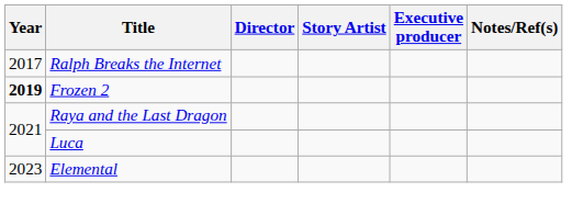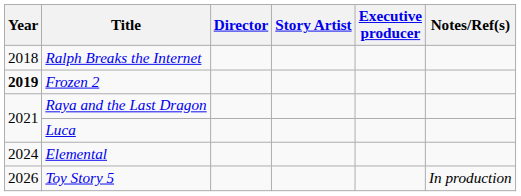 <table class="wikitable">
 <tr>
 <th>Year</th>
 <th>Title</th>
 <th><a href='#'>Director</a></th>
 <th><a href='#'>Story Artist</a></th>
 <th><a href='#'>Executive<br>producer</a></th>
 <th>Notes/Ref(s)</th>
 </tr>
 <tr>
-<td>2017</td>
+<td>2018</td>
 <td><em><a href='#'>Ralph Breaks the Internet</a></em></td>
 <td></td>
 <td></td>
 <td></td>
 <td></td>
 </tr>
 <tr>
 <td><strong>2019</strong></td>
 <td><em><a href='#'>Frozen 2</a></em></td>
 <td></td>
 <td></td>
 <td></td>
 <td></td>
 </tr>
 <tr>
 <td rowspan="2">2021</td>
 <td><em><a href='#'>Raya and the Last Dragon</a></em></td>
 <td></td>
 <td></td>
 <td></td>
 <td></td>
 </tr>
 <tr>
 <td><em><a href='#'>Luca</a></em></td>
 <td></td>
 <td></td>
 <td></td>
 <td></td>
 </tr>
 <tr>
-<td>2023</td>
+<td>2024</td>
 <td><em><a href='#'>Elemental</a></em></td>
 <td></td>
 <td></td>
 <td></td>
 <td></td>
 </tr>
+<tr>
+<td>2026</td>
+<td><em><a href='#'>Toy Story 5</a></em></td>
+<td></td>
+<td></td>
+<td></td>
+<td><em>In production</em></td>
+</tr>
 </table>
